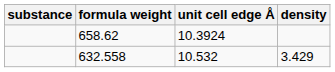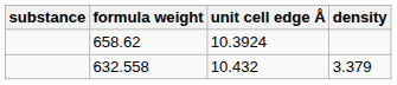 <table class="wikitable">
 <tr>
 <th>substance</th>
 <th>formula weight</th>
 <th>unit cell edge Å</th>
 <th>density</th>
 </tr>
 <tr>
 <td></td>
 <td>658.62</td>
 <td>10.3924</td>
 <td></td>
 </tr>
 <tr>
 <td></td>
 <td>632.558</td>
-<td>10.532</td>
-<td>3.429</td>
+<td>10.432</td>
+<td>3.379</td>
 </tr>
 </table>
